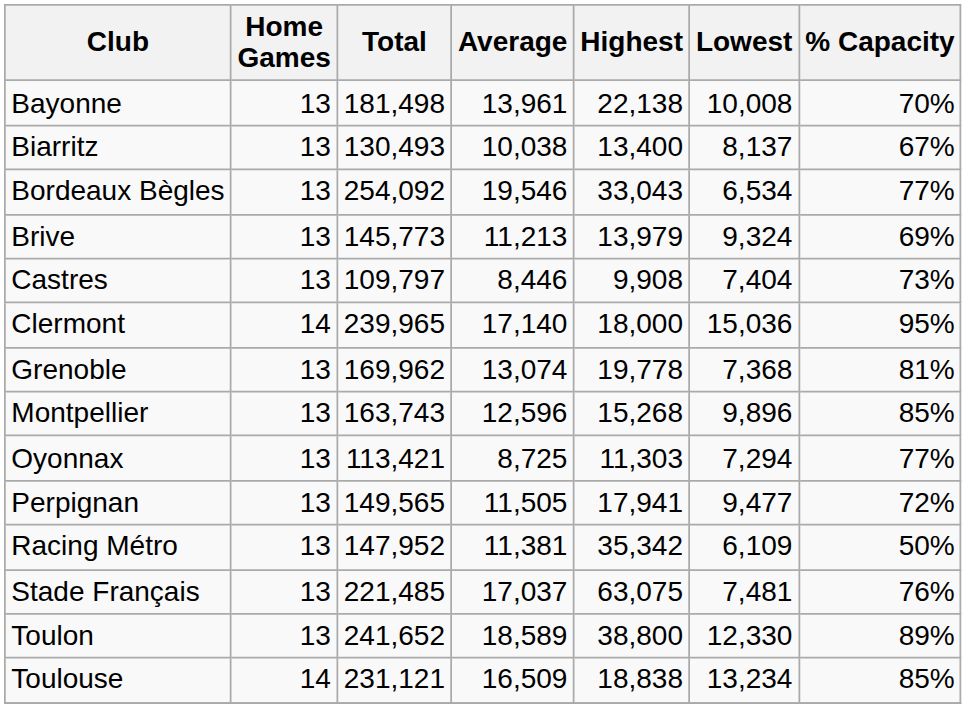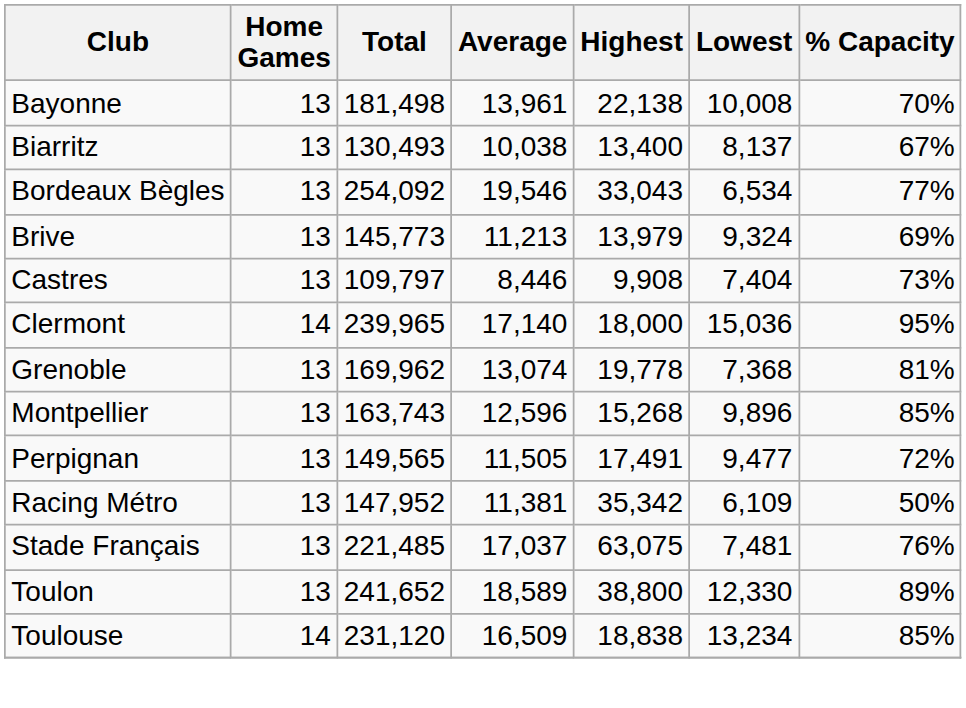 <table class="wikitable sortable" style="text-align:right">
 <tr>
 <th>Club</th>
 <th>Home<br>Games</th>
 <th>Total</th>
 <th>Average</th>
 <th>Highest</th>
 <th>Lowest</th>
 <th>% Capacity</th>
 </tr>
 <tr>
 <td style="text-align:left">Bayonne</td>
 <td>13</td>
 <td>181,498</td>
 <td>13,961</td>
 <td>22,138</td>
 <td>10,008</td>
 <td>70%</td>
 </tr>
 <tr>
 <td style="text-align:left">Biarritz</td>
 <td>13</td>
 <td>130,493</td>
 <td>10,038</td>
 <td>13,400</td>
 <td>8,137</td>
 <td>67%</td>
 </tr>
 <tr>
 <td style="text-align:left">Bordeaux Bègles</td>
 <td>13</td>
 <td>254,092</td>
 <td>19,546</td>
 <td>33,043</td>
 <td>6,534</td>
 <td>77%</td>
 </tr>
 <tr>
 <td style="text-align:left">Brive</td>
 <td>13</td>
 <td>145,773</td>
 <td>11,213</td>
 <td>13,979</td>
 <td>9,324</td>
 <td>69%</td>
 </tr>
 <tr>
 <td style="text-align:left">Castres</td>
 <td>13</td>
 <td>109,797</td>
 <td>8,446</td>
 <td>9,908</td>
 <td>7,404</td>
 <td>73%</td>
 </tr>
 <tr>
 <td style="text-align:left">Clermont</td>
 <td>14</td>
 <td>239,965</td>
 <td>17,140</td>
 <td>18,000</td>
 <td>15,036</td>
 <td>95%</td>
 </tr>
 <tr>
 <td style="text-align:left">Grenoble</td>
 <td>13</td>
 <td>169,962</td>
 <td>13,074</td>
 <td>19,778</td>
 <td>7,368</td>
 <td>81%</td>
 </tr>
 <tr>
 <td style="text-align:left">Montpellier</td>
 <td>13</td>
 <td>163,743</td>
 <td>12,596</td>
 <td>15,268</td>
 <td>9,896</td>
 <td>85%</td>
 </tr>
 <tr>
-<td style="text-align:left">Oyonnax</td>
-<td>13</td>
-<td>113,421</td>
-<td>8,725</td>
-<td>11,303</td>
-<td>7,294</td>
-<td>77%</td>
-</tr>
-<tr>
 <td style="text-align:left">Perpignan</td>
 <td>13</td>
 <td>149,565</td>
 <td>11,505</td>
-<td>17,941</td>
+<td>17,491</td>
 <td>9,477</td>
 <td>72%</td>
 </tr>
 <tr>
 <td style="text-align:left">Racing Métro</td>
 <td>13</td>
 <td>147,952</td>
 <td>11,381</td>
 <td>35,342</td>
 <td>6,109</td>
 <td>50%</td>
 </tr>
 <tr>
 <td style="text-align:left">Stade Français</td>
 <td>13</td>
 <td>221,485</td>
 <td>17,037</td>
 <td>63,075</td>
 <td>7,481</td>
 <td>76%</td>
 </tr>
 <tr>
 <td style="text-align:left">Toulon</td>
 <td>13</td>
 <td>241,652</td>
 <td>18,589</td>
 <td>38,800</td>
 <td>12,330</td>
 <td>89%</td>
 </tr>
 <tr>
 <td style="text-align:left">Toulouse</td>
 <td>14</td>
-<td>231,121</td>
+<td>231,120</td>
 <td>16,509</td>
 <td>18,838</td>
 <td>13,234</td>
 <td>85%</td>
 </tr>
 <tr>
 </tr>
 </table>
